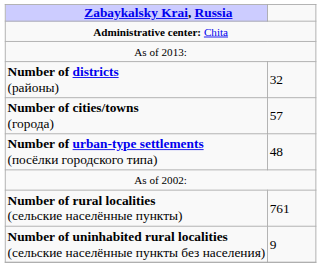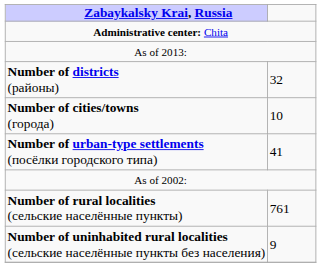 <table border=1 align="right" cellpadding=2 cellspacing=0 style="margin: 0 0 1em 1em; background: #f9f9f9; border: 1px #aaa solid; border-collapse: collapse; font-size: 95%;">
 <tr>
 <th bgcolor="#ccccff" style="padding:0 0 0 50px;"><a href='#'>Zabaykalsky Krai</a>, <a href='#'>Russia</a></th>
 <td width="50px"></td>
 </tr>
 <tr>
 <td colspan=2 align="center"><small><strong>Administrative center:</strong> <a href='#'>Chita</a></small></td>
 </tr>
 <tr>
 <td colspan=2 align="center"><small>As of 2013:</small></td>
 </tr>
 <tr>
 <td><strong>Number of <a href='#'>districts</a></strong><br>(районы)</td>
 <td>32</td>
 </tr>
 <tr>
 <td><strong>Number of cities/towns</strong><br>(города)</td>
-<td>57</td>
+<td>10</td>
 </tr>
 <tr>
 <td><strong>Number of <a href='#'>urban-type settlements</a></strong><br>(посёлки городского типа)</td>
-<td>48</td>
+<td>41</td>
 </tr>
 <tr>
 <td colspan=2 align="center"><small>As of 2002:</small></td>
 </tr>
 <tr>
 <td><strong>Number of rural localities</strong><br>(сельские населённые пункты)</td>
 <td>761</td>
 </tr>
 <tr>
 <td><strong>Number of uninhabited rural localities</strong><br>(сельские населённые пункты без населения)</td>
 <td>9</td>
 </tr>
 <tr>
 </tr>
 </table>
